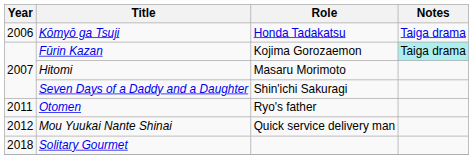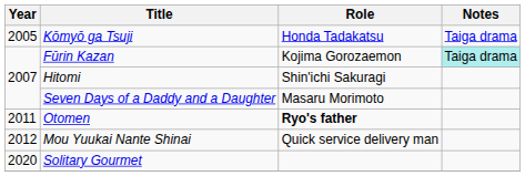 <table class="wikitable sortable">
 <tr>
 <th>Year</th>
 <th>Title</th>
 <th>Role</th>
 <th class="unsortable">Notes</th>
 </tr>
 <tr>
-<td>2006</td>
+<td>2005</td>
 <td><em><a href='#'>Kōmyō ga Tsuji</a></em></td>
 <td><a href='#'>Honda Tadakatsu</a></td>
 <td><a href='#'>Taiga drama</a></td>
 </tr>
 <tr>
 <td rowspan=3>2007</td>
 <td><em><a href='#'>Fūrin Kazan</a></em></td>
 <td>Kojima Gorozaemon</td>
 <td style="background: paleturquoise;">Taiga drama</td>
 </tr>
 <tr>
 <td><em>Hitomi</em></td>
-<td>Masaru Morimoto</td>
+<td>Shin'ichi Sakuragi</td>
 <td></td>
 </tr>
 <tr>
 <td><em><a href='#'>Seven Days of a Daddy and a Daughter</a></em></td>
-<td>Shin'ichi Sakuragi</td>
+<td>Masaru Morimoto</td>
 <td></td>
 </tr>
 <tr>
 <td>2011</td>
 <td><em><a href='#'>Otomen</a></em></td>
-<td>Ryo's father</td>
+<td><strong>Ryo's father</strong></td>
 <td></td>
 </tr>
 <tr>
 <td>2012</td>
 <td><em>Mou Yuukai Nante Shinai</em></td>
 <td>Quick service delivery man</td>
 <td></td>
 </tr>
 <tr>
-<td>2018</td>
+<td>2020</td>
 <td><em><a href='#'>Solitary Gourmet</a></em></td>
 <td></td>
 <td></td>
 </tr>
 <tr>
 </tr>
 </table>
